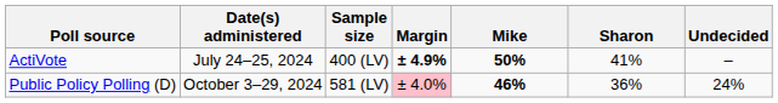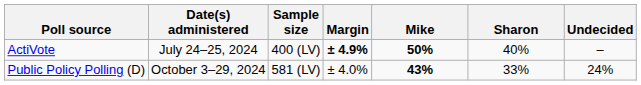 <table class="wikitable" style="font-size:90%;text-align:center;">
 <tr valign=bottom>
 <th>Poll source</th>
 <th>Date(s)<br>administered</th>
 <th>Sample<br>size</th>
 <th>Margin<br></th>
 <th style="width:100px;">Mike<br></th>
 <th style="width:100px;">Sharon<br></th>
 <th>Undecided</th>
 </tr>
 <tr>
 <td style="text-align:left;"><a href='#'>ActiVote</a></td>
 <td>July 24–25, 2024</td>
 <td>400 (LV)</td>
 <td><strong>± 4.9%</strong></td>
 <td><strong>50%</strong></td>
-<td>41%</td>
+<td>40%</td>
 <td>–</td>
 </tr>
 <tr>
 <td style="text-align:left;"><a href='#'>Public Policy Polling</a> (D)</td>
 <td>October 3–29, 2024</td>
 <td>581 (LV)</td>
-<td style="background: pink;">± 4.0%</td>
-<td><strong>46%</strong></td>
-<td>36%</td>
+<td>± 4.0%</td>
+<td><strong>43%</strong></td>
+<td>33%</td>
 <td>24%</td>
 </tr>
 </table>
